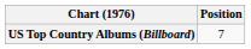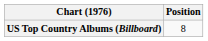 <table class="wikitable plainrowheaders" style="text-align:center">
 <tr>
 <th scope="col">Chart (1976)</th>
 <th scope="col">Position</th>
 </tr>
 <tr>
 <th scope="row">US Top Country Albums (<em>Billboard</em>)</th>
-<td>7</td>
+<td>8</td>
 </tr>
 </table>
